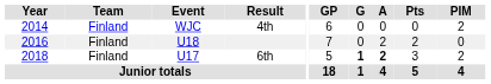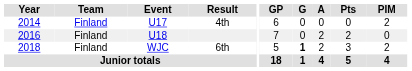 <table border="0" cellpadding="1" cellspacing="0" ID="Table3" style="text-align:center; width:40em">
 <tr ALIGN="center" bgcolor="#e0e0e0">
 <th>Year</th>
 <th>Team</th>
 <th>Event</th>
 <th>Result</th>
 <th rowspan="100" bgcolor="#ffffff"></th>
 <th>GP</th>
 <th>G</th>
 <th>A</th>
 <th>Pts</th>
 <th>PIM</th>
 </tr>
 <tr>
 <td><a href='#'>2014</a></td>
 <td><a href='#'>Finland</a></td>
-<td><a href='#'>WJC</a></td>
+<td><a href='#'>U17</a></td>
 <td>4th</td>
 <td>6</td>
 <td>0</td>
 <td>0</td>
 <td>0</td>
 <td>2</td>
 </tr>
 <tr bgcolor="#f0f0f0">
 <td><a href='#'>2016</a></td>
 <td>Finland</td>
 <td><a href='#'>U18</a></td>
 <td></td>
 <td>7</td>
 <td>0</td>
 <td>2</td>
 <td>2</td>
 <td>0</td>
 </tr>
 <tr>
 <td><a href='#'>2018</a></td>
 <td>Finland</td>
-<td><a href='#'>U17</a></td>
+<td><a href='#'>WJC</a></td>
 <td>6th</td>
 <td>5</td>
 <td><strong>1</strong></td>
-<td><strong>2</strong></td>
+<td>2</td>
 <td>3</td>
 <td>2</td>
 </tr>
 <tr bgcolor="#e0e0e0">
 <th colspan="4">Junior totals</th>
 <th>18</th>
 <th>1</th>
 <th>4</th>
 <th>5</th>
 <th>4</th>
 </tr>
 </table>
